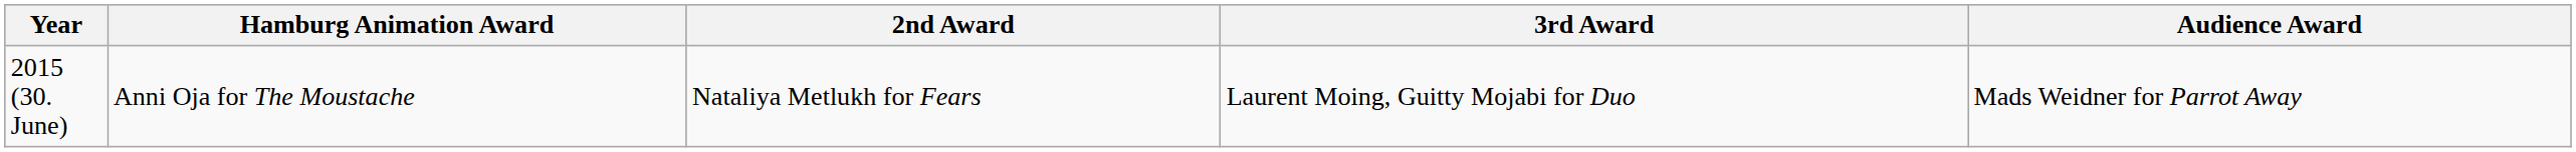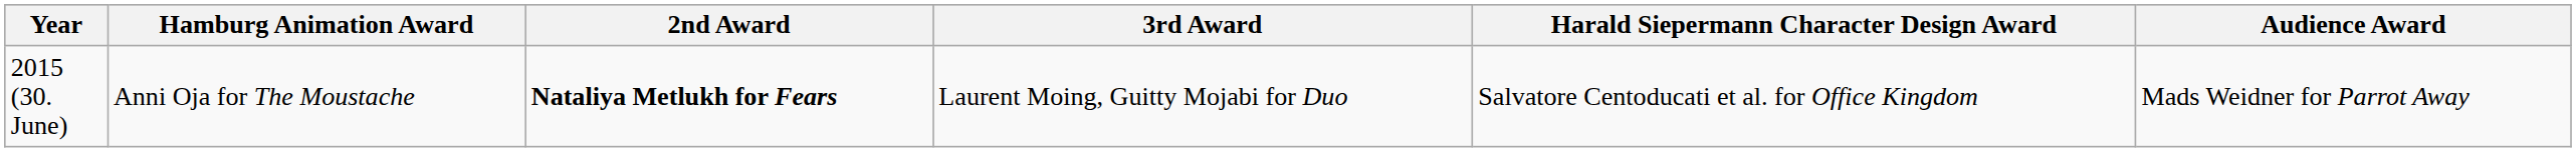 <table class="wikitable">
 <tr>
 <th width="4%">Year</th>
 <th>Hamburg Animation Award</th>
 <th>2nd Award</th>
 <th>3rd Award</th>
+<th>Harald Siepermann Character Design Award</th>
 <th>Audience Award</th>
 </tr>
 <tr>
 <td>2015 (30. June)</td>
 <td>Anni Oja for <em>The Moustache</em></td>
-<td>Nataliya Metlukh for <em>Fears</em></td>
+<td><strong>Nataliya Metlukh for <em>Fears</em></strong></td>
 <td>Laurent Moing, Guitty Mojabi for <em>Duo</em></td>
+<td>Salvatore Centoducati et al. for <em>Office Kingdom</em></td>
 <td>Mads Weidner for <em>Parrot Away</em></td>
 </tr>
 </table>
